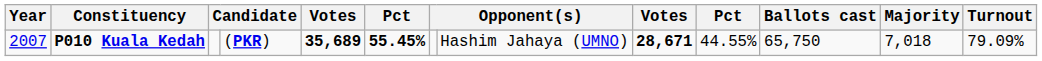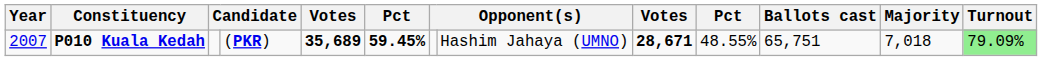 <table class="wikitable" style="margin:0.5em ; font-size:95%">
 <tr>
 <th>Year</th>
 <th>Constituency</th>
 <th colspan=2>Candidate</th>
 <th>Votes</th>
 <th>Pct</th>
 <th colspan=2>Opponent(s)</th>
 <th>Votes</th>
 <th>Pct</th>
 <th>Ballots cast</th>
 <th>Majority</th>
 <th>Turnout</th>
 </tr>
 <tr>
 <td><a href='#'>2007</a></td>
 <td><strong>P010 <a href='#'>Kuala Kedah</a></strong></td>
 <td></td>
 <td> (<a href='#'><strong>PKR</strong></a>)</td>
 <td align="right"><strong>35,689</strong></td>
-<td><strong>55.45%</strong></td>
+<td><strong>59.45%</strong></td>
 <td></td>
 <td>Hashim Jahaya (<a href='#'>UMNO</a>)</td>
 <td align="right"><strong>28,671</strong></td>
-<td>44.55%</td>
-<td>65,750</td>
+<td>48.55%</td>
+<td>65,751</td>
 <td>7,018</td>
-<td>79.09%</td>
+<td style="background: lightgreen;">79.09%</td>
 </tr>
 </table>
